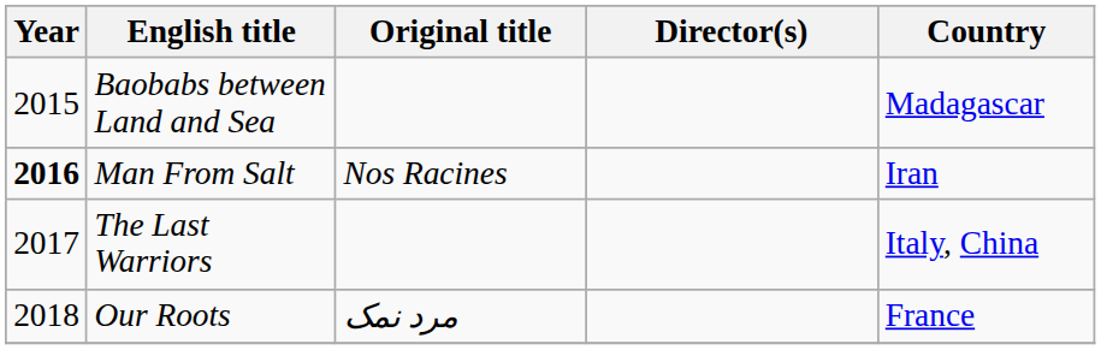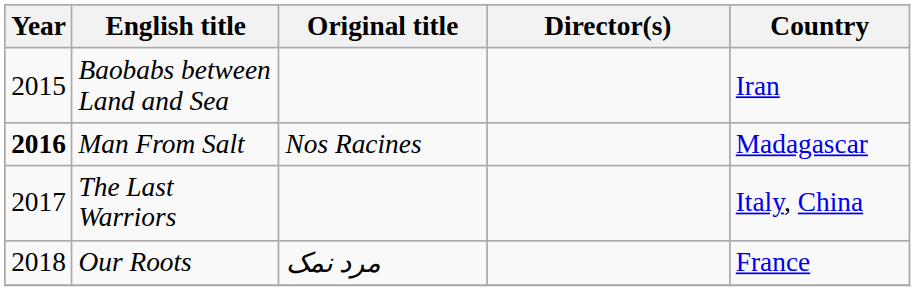 <table class="sortable wikitable" width="85%" cellpadding="5">
 <tr>
 <th width="7%">Year</th>
 <th width="23%">English title</th>
 <th width="23%">Original title</th>
 <th width="27%">Director(s)</th>
 <th width="20%">Country</th>
 </tr>
 <tr>
 <td style="text-align:center;">2015</td>
 <td><em>Baobabs between Land and Sea</em> </td>
 <td></td>
 <td></td>
-<td><a href='#'>Madagascar</a></td>
+<td><a href='#'>Iran</a></td>
 </tr>
 <tr>
 <td style="text-align:center;"><strong>2016</strong></td>
 <td><em>Man From Salt</em> </td>
 <td><em>Nos Racines</em></td>
 <td></td>
-<td><a href='#'>Iran</a></td>
+<td><a href='#'>Madagascar</a></td>
 </tr>
 <tr>
 <td style="text-align:center;">2017</td>
 <td><em>The Last Warriors</em> </td>
 <td></td>
 <td></td>
 <td><a href='#'>Italy</a>, <a href='#'>China</a></td>
 </tr>
 <tr>
 <td style="text-align:center;">2018</td>
 <td><em>Our Roots</em> </td>
 <td><em>مرد نمک</em></td>
 <td></td>
 <td><a href='#'>France</a></td>
 </tr>
 <tr>
 </tr>
 </table>
